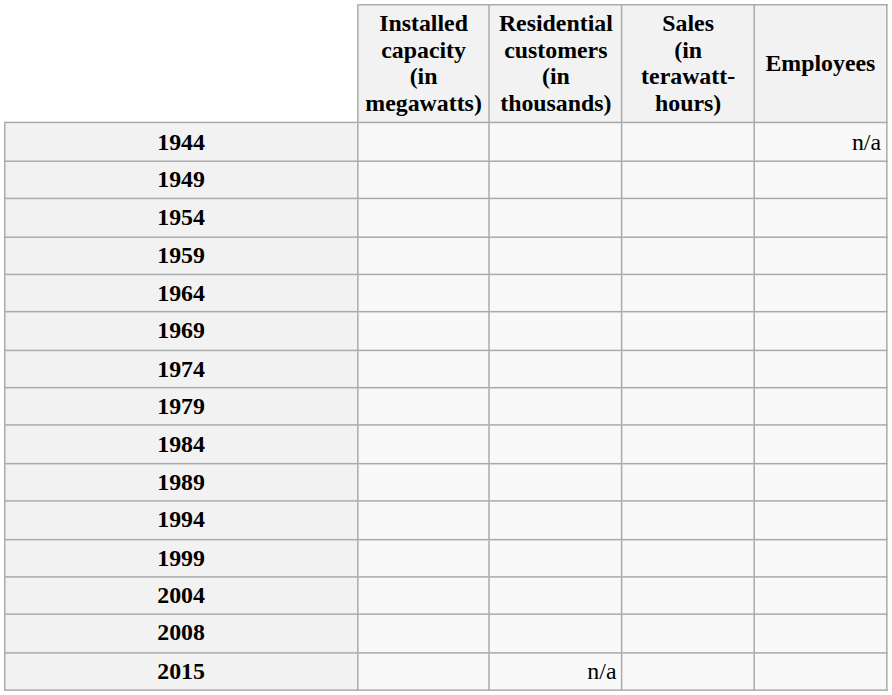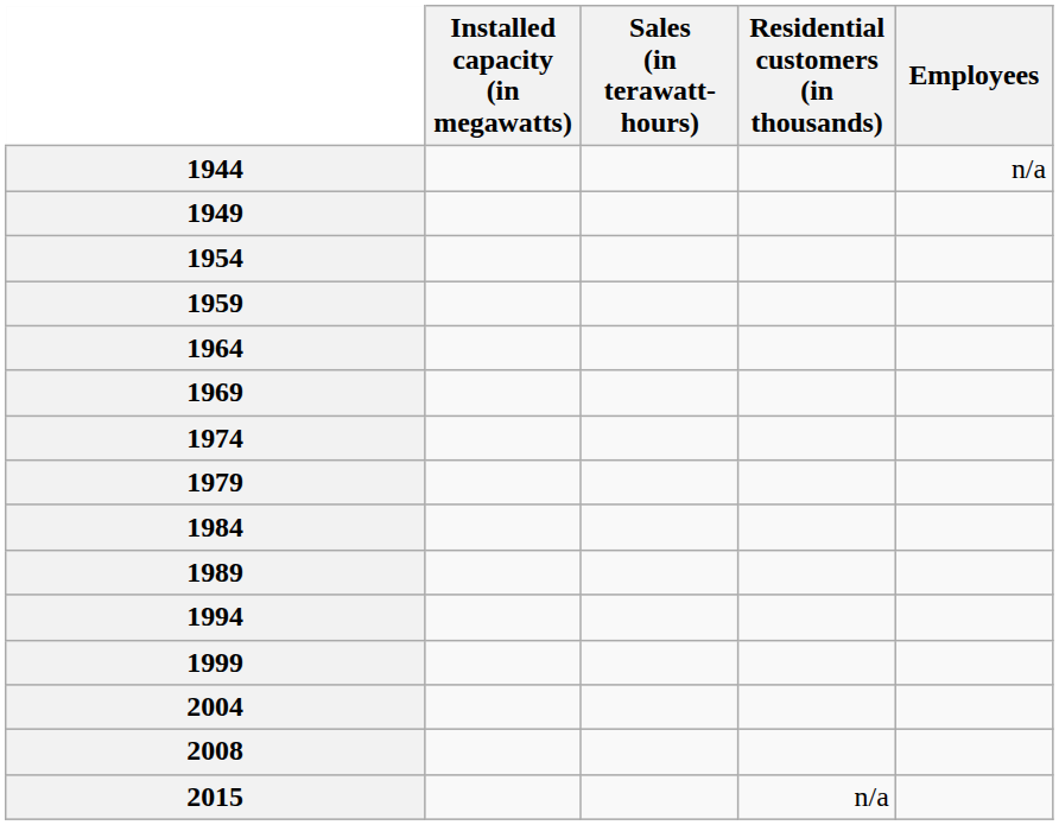 <table class="wikitable centre" style="text-align:left; width:95%;">
 <tr>
 <th scope=col width="40%" style="background:white; border-top-color:white; border-left-color:white;"></th>
 <th scope=col width="15%">Installed capacity<br>(in megawatts)</th>
+<th scope=col width="15%">Sales<br>(in terawatt-hours)</th>
 <th scope=col width="15%">Residential customers<br>(in thousands)</th>
-<th scope=col width="15%">Sales<br>(in terawatt-hours)</th>
 <th scope=col width="15%">Employees</th>
 </tr>
 <tr>
 <th scope=row align="left">1944</th>
 <td align="right"></td>
 <td align="right"></td>
 <td align="right"></td>
 <td align="right">n/a</td>
 </tr>
 <tr>
 <th scope=row align="left">1949</th>
 <td align="right"></td>
 <td align="right"></td>
 <td align="right"></td>
 <td align="right"></td>
 </tr>
 <tr>
 <th scope=row align="right">1954</th>
 <td align="right"></td>
 <td align="right"></td>
 <td align="right"></td>
 <td align="right"></td>
 </tr>
 <tr>
 <th scope=row align="left">1959</th>
 <td align="right"></td>
 <td align="right"></td>
 <td align="right"></td>
 <td align="right"></td>
 </tr>
 <tr>
 <th scope=row align="left">1964</th>
 <td align="right"></td>
 <td align="right"></td>
 <td align="right"></td>
 <td align="right"></td>
 </tr>
 <tr>
 <th scope=row align="left">1969</th>
 <td align="right"></td>
 <td align="right"></td>
 <td align="right"></td>
 <td align="right"></td>
 </tr>
 <tr>
 <th scope=row align="right">1974</th>
 <td align="right"></td>
 <td align="right"></td>
 <td align="right"></td>
 <td align="right"></td>
 </tr>
 <tr>
 <th scope=row align="left">1979</th>
 <td align="right"></td>
 <td align="right"></td>
 <td align="right"></td>
 <td align="right"></td>
 </tr>
 <tr>
 <th scope=row align="right">1984</th>
 <td align="right"></td>
 <td align="right"></td>
 <td align="right"></td>
 <td align="right"></td>
 </tr>
 <tr>
 <th scope=row align="right">1989</th>
 <td align="right"></td>
 <td align="right"></td>
 <td align="right"></td>
 <td align="right"></td>
 </tr>
 <tr>
 <th scope=row align="right">1994</th>
 <td align="right"></td>
 <td align="right"></td>
 <td align="right"></td>
 <td align="right"></td>
 </tr>
 <tr>
 <th scope=row align="right">1999</th>
 <td align="right"></td>
 <td align="right"></td>
 <td align="right"></td>
 <td align="right"></td>
 </tr>
 <tr>
 <th scope=row align="right">2004</th>
 <td align="right"></td>
 <td align="right"></td>
 <td align="right"></td>
 <td align="right"></td>
 </tr>
 <tr>
 <th scope=row align="right">2008</th>
 <td align="right"></td>
 <td align="right"></td>
 <td align="right"></td>
 <td align="right"></td>
 </tr>
 <tr>
 <th scope=row align="right">2015</th>
 <td align="right"></td>
+<td align="right"></td>
 <td align="right">n/a</td>
-<td align="right"></td>
 <td align="right"></td>
 </tr>
 </table>
